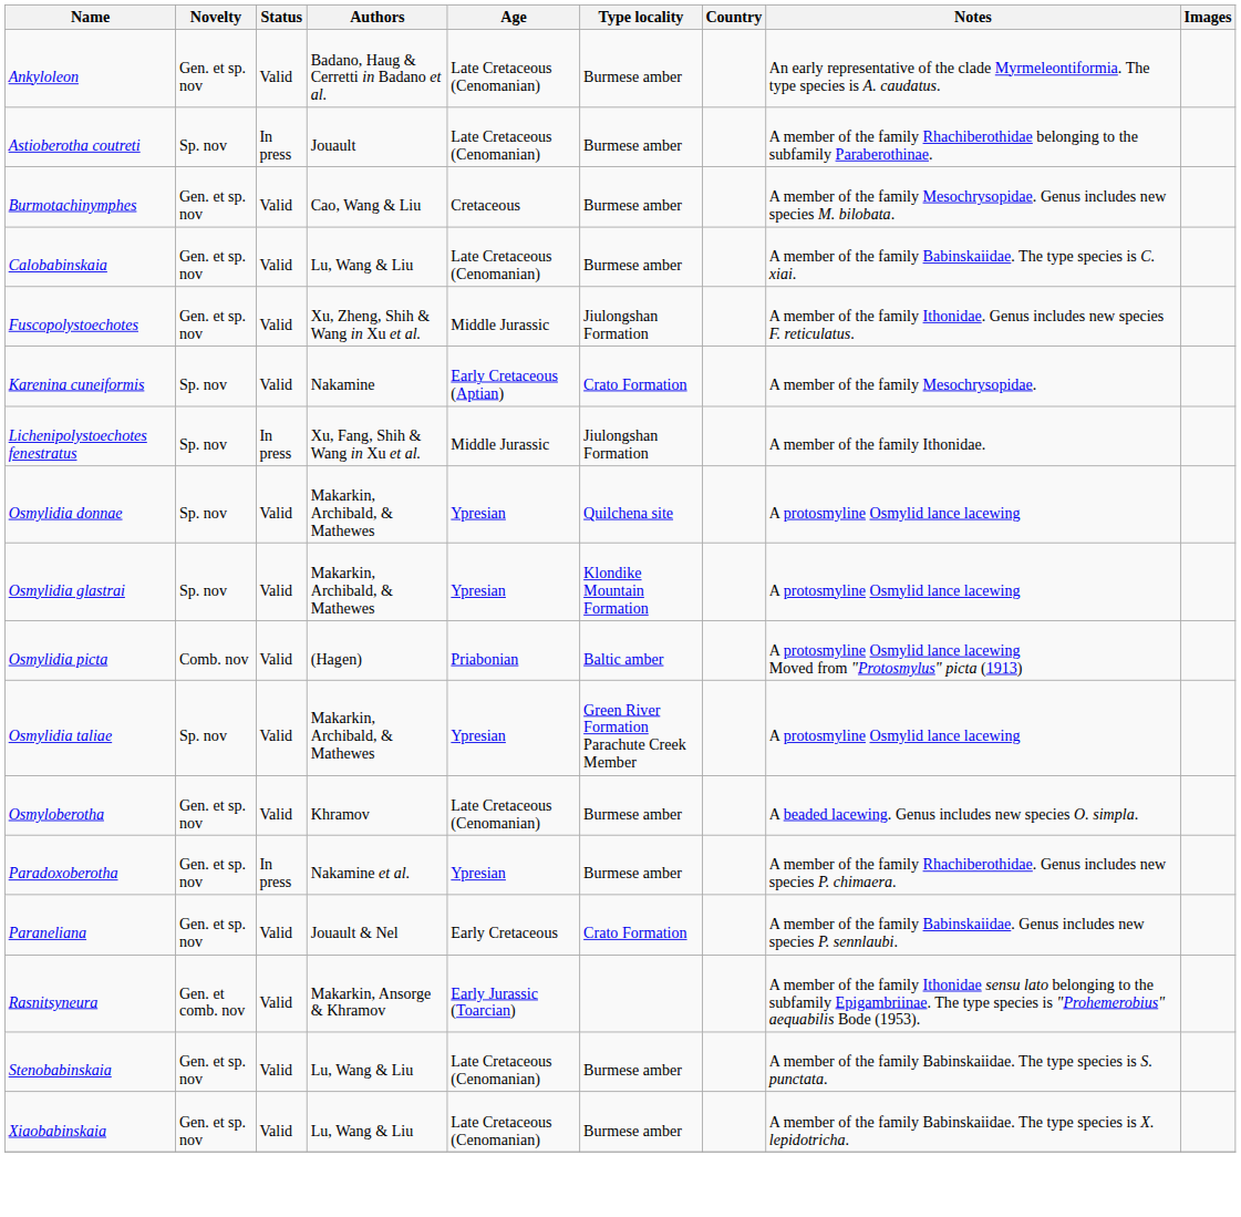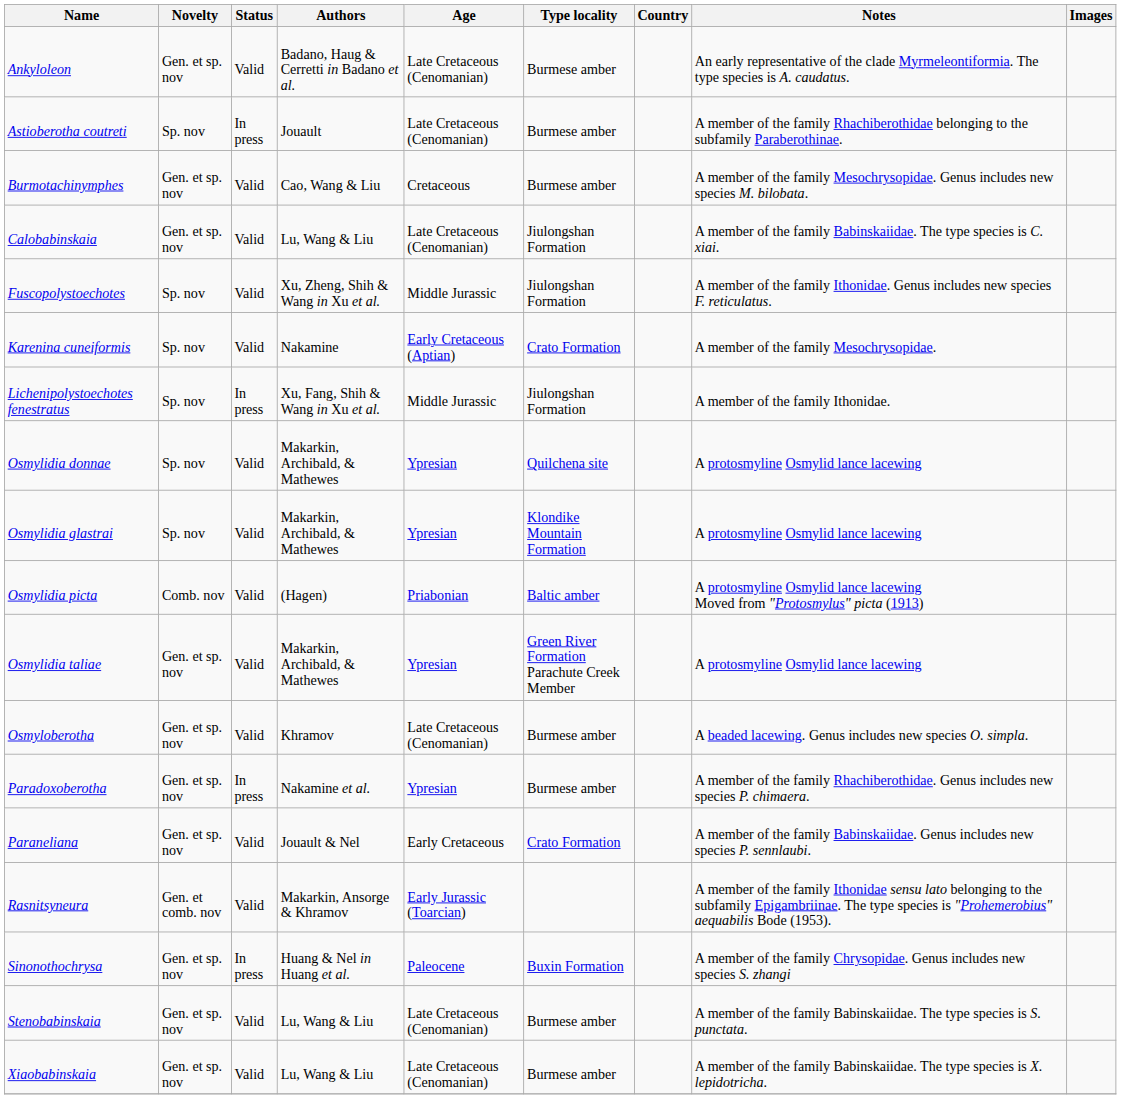 <table class="wikitable sortable" align="center" width="100%">
 <tr>
 <th>Name</th>
 <th>Novelty</th>
 <th>Status</th>
 <th>Authors</th>
 <th>Age</th>
 <th>Type locality</th>
 <th>Country</th>
 <th>Notes</th>
 <th>Images</th>
 </tr>
 <tr>
 <td><br><em><a href='#'>Ankyloleon</a></em></td>
 <td><br>Gen. et sp. nov</td>
 <td><br>Valid</td>
 <td><br>Badano, Haug & Cerretti <em>in</em> Badano <em>et al.</em></td>
 <td><br>Late Cretaceous (Cenomanian)</td>
 <td><br>Burmese amber</td>
 <td><br></td>
 <td><br>An early representative of the clade <a href='#'>Myrmeleontiformia</a>. The type species is <em>A. caudatus</em>.</td>
 <td></td>
 </tr>
 <tr>
 <td><br><em><a href='#'>Astioberotha coutreti</a></em></td>
 <td><br>Sp. nov</td>
 <td><br>In press</td>
 <td><br>Jouault</td>
 <td><br>Late Cretaceous (Cenomanian)</td>
 <td><br>Burmese amber</td>
 <td><br></td>
 <td><br>A member of the family <a href='#'>Rhachiberothidae</a> belonging to the subfamily <a href='#'>Paraberothinae</a>.</td>
 <td></td>
 </tr>
 <tr>
 <td><br><em><a href='#'>Burmotachinymphes</a></em></td>
 <td><br>Gen. et sp. nov</td>
 <td><br>Valid</td>
 <td><br>Cao, Wang & Liu</td>
 <td><br>Cretaceous</td>
 <td><br>Burmese amber</td>
 <td><br></td>
 <td><br>A member of the family <a href='#'>Mesochrysopidae</a>. Genus includes new species <em>M. bilobata</em>.</td>
 <td></td>
 </tr>
 <tr>
 <td><br><em><a href='#'>Calobabinskaia</a></em></td>
 <td><br>Gen. et sp. nov</td>
 <td><br>Valid</td>
 <td><br>Lu, Wang & Liu</td>
 <td><br>Late Cretaceous (Cenomanian)</td>
-<td><br>Burmese amber</td>
+<td><br>Jiulongshan Formation</td>
 <td><br></td>
 <td><br>A member of the family <a href='#'>Babinskaiidae</a>. The type species is <em>C. xiai</em>.</td>
 <td></td>
 </tr>
 <tr>
 <td><br><em><a href='#'>Fuscopolystoechotes</a></em></td>
-<td><br>Gen. et sp. nov</td>
+<td><br>Sp. nov</td>
 <td><br>Valid</td>
 <td><br>Xu, Zheng, Shih & Wang <em>in</em> Xu <em>et al.</em></td>
 <td><br>Middle Jurassic</td>
 <td><br>Jiulongshan Formation</td>
 <td><br></td>
 <td><br>A member of the family <a href='#'>Ithonidae</a>. Genus includes new species <em>F. reticulatus</em>.</td>
 <td></td>
 </tr>
 <tr>
 <td><br><em><a href='#'>Karenina cuneiformis</a></em></td>
 <td><br>Sp. nov</td>
 <td><br>Valid</td>
 <td><br>Nakamine</td>
 <td><br><a href='#'>Early Cretaceous</a> (<a href='#'>Aptian</a>)</td>
 <td><br><a href='#'>Crato Formation</a></td>
 <td><br></td>
 <td><br>A member of the family <a href='#'>Mesochrysopidae</a>.</td>
 <td></td>
 </tr>
 <tr>
 <td><br><em><a href='#'>Lichenipolystoechotes fenestratus</a></em></td>
 <td><br>Sp. nov</td>
 <td><br>In press</td>
 <td><br>Xu, Fang, Shih & Wang <em>in</em> Xu <em>et al.</em></td>
 <td><br>Middle Jurassic</td>
 <td><br>Jiulongshan Formation</td>
 <td><br></td>
 <td><br>A member of the family Ithonidae.</td>
 <td></td>
 </tr>
 <tr>
 <td><br><em><a href='#'>Osmylidia donnae</a></em></td>
 <td><br>Sp. nov</td>
 <td><br>Valid</td>
 <td><br>Makarkin, Archibald, & Mathewes</td>
 <td><br><a href='#'>Ypresian</a></td>
 <td><br><a href='#'>Quilchena site</a></td>
 <td><br><br></td>
 <td><br>A <a href='#'>protosmyline</a> <a href='#'>Osmylid lance lacewing</a></td>
 <td></td>
 </tr>
 <tr>
 <td><br><em><a href='#'>Osmylidia glastrai</a></em></td>
 <td><br>Sp. nov</td>
 <td><br>Valid</td>
 <td><br>Makarkin, Archibald, & Mathewes</td>
 <td><br><a href='#'>Ypresian</a></td>
 <td><br><a href='#'>Klondike Mountain Formation</a></td>
 <td><br><br></td>
 <td><br>A <a href='#'>protosmyline</a> <a href='#'>Osmylid lance lacewing</a></td>
 <td></td>
 </tr>
 <tr>
 <td><br><em><a href='#'>Osmylidia picta</a></em></td>
 <td><br>Comb. nov</td>
 <td><br>Valid</td>
 <td><br>(Hagen)</td>
 <td><br><a href='#'>Priabonian</a></td>
 <td><br><a href='#'>Baltic amber</a></td>
 <td><br></td>
 <td><br>A <a href='#'>protosmyline</a> <a href='#'>Osmylid lance lacewing</a><br> Moved from <em>"<a href='#'>Protosmylus</a>" picta</em> (<a href='#'>1913</a>)</td>
 <td></td>
 </tr>
 <tr>
 <td><br><em><a href='#'>Osmylidia taliae</a></em></td>
-<td><br>Sp. nov</td>
+<td><br>Gen. et sp. nov</td>
 <td><br>Valid</td>
 <td><br>Makarkin, Archibald, & Mathewes</td>
 <td><br><a href='#'>Ypresian</a></td>
 <td><br><a href='#'>Green River Formation</a><br> Parachute Creek Member</td>
 <td><br><br></td>
 <td><br>A <a href='#'>protosmyline</a> <a href='#'>Osmylid lance lacewing</a></td>
 <td></td>
 </tr>
 <tr>
 <td><br><em><a href='#'>Osmyloberotha</a></em></td>
 <td><br>Gen. et sp. nov</td>
 <td><br>Valid</td>
 <td><br>Khramov</td>
 <td><br>Late Cretaceous (Cenomanian)</td>
 <td><br>Burmese amber</td>
 <td><br></td>
 <td><br>A <a href='#'>beaded lacewing</a>. Genus includes new species <em>O. simpla</em>.</td>
 <td></td>
 </tr>
 <tr>
 <td><br><em><a href='#'>Paradoxoberotha</a></em></td>
 <td><br>Gen. et sp. nov</td>
 <td><br>In press</td>
 <td><br>Nakamine <em>et al.</em></td>
 <td><br><a href='#'>Ypresian</a></td>
 <td><br>Burmese amber</td>
 <td><br></td>
 <td><br>A member of the family <a href='#'>Rhachiberothidae</a>. Genus includes new species <em>P. chimaera</em>.</td>
 <td></td>
 </tr>
 <tr>
 <td><br><em><a href='#'>Paraneliana</a></em></td>
 <td><br>Gen. et sp. nov</td>
 <td><br>Valid</td>
 <td><br>Jouault & Nel</td>
 <td><br>Early Cretaceous</td>
 <td><br><a href='#'>Crato Formation</a></td>
 <td><br></td>
 <td><br>A member of the family <a href='#'>Babinskaiidae</a>. Genus includes new species <em>P. sennlaubi</em>.</td>
 <td></td>
 </tr>
 <tr>
 <td><br><em><a href='#'>Rasnitsyneura</a></em></td>
 <td><br>Gen. et comb. nov</td>
 <td><br>Valid</td>
 <td><br>Makarkin, Ansorge & Khramov</td>
 <td><br><a href='#'>Early Jurassic</a> (<a href='#'>Toarcian</a>)</td>
 <td></td>
 <td><br></td>
 <td><br>A member of the family <a href='#'>Ithonidae</a> <em>sensu lato</em> belonging to the subfamily <a href='#'>Epigambriinae</a>. The type species is <em>"<a href='#'>Prohemerobius</a>" aequabilis</em> Bode (1953).</td>
 <td></td>
 </tr>
 <tr>
+<td><br><em><a href='#'>Sinonothochrysa</a></em></td>
+<td><br>Gen. et sp. nov</td>
+<td><br>In press</td>
+<td><br>Huang & Nel <em>in</em> Huang <em>et al.</em></td>
+<td><br><a href='#'>Paleocene</a></td>
+<td><br><a href='#'>Buxin Formation</a></td>
+<td><br></td>
+<td><br>A member of the family <a href='#'>Chrysopidae</a>. Genus includes new species <em>S. zhangi</em></td>
+<td></td>
+</tr>
+<tr>
 <td><br><em><a href='#'>Stenobabinskaia</a></em></td>
 <td><br>Gen. et sp. nov</td>
 <td><br>Valid</td>
 <td><br>Lu, Wang & Liu</td>
 <td><br>Late Cretaceous (Cenomanian)</td>
 <td><br>Burmese amber</td>
 <td><br></td>
 <td><br>A member of the family Babinskaiidae. The type species is <em>S. punctata</em>.</td>
 <td></td>
 </tr>
 <tr>
 <td><br><em><a href='#'>Xiaobabinskaia</a></em></td>
 <td><br>Gen. et sp. nov</td>
 <td><br>Valid</td>
 <td><br>Lu, Wang & Liu</td>
 <td><br>Late Cretaceous (Cenomanian)</td>
 <td><br>Burmese amber</td>
 <td><br></td>
 <td><br>A member of the family Babinskaiidae. The type species is <em>X. lepidotricha</em>.</td>
 <td></td>
 </tr>
 <tr>
 </tr>
 </table>
